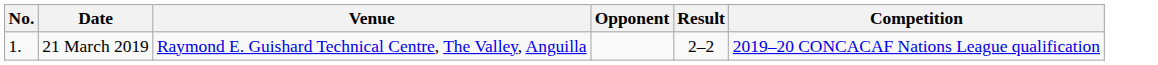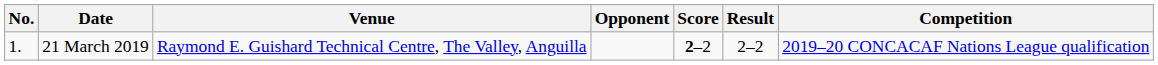 <table class="wikitable" style="font-size:100%;">
 <tr>
 <th>No.</th>
 <th>Date</th>
 <th>Venue</th>
 <th>Opponent</th>
+<th>Score</th>
 <th>Result</th>
 <th>Competition</th>
 </tr>
 <tr>
 <td>1.</td>
 <td>21 March 2019</td>
 <td><a href='#'>Raymond E. Guishard Technical Centre</a>, <a href='#'>The Valley</a>, <a href='#'>Anguilla</a></td>
 <td></td>
+<td align=center><strong>2</strong>–2</td>
 <td align=center>2–2</td>
 <td><a href='#'>2019–20 CONCACAF Nations League qualification</a></td>
 </tr>
 </table>
